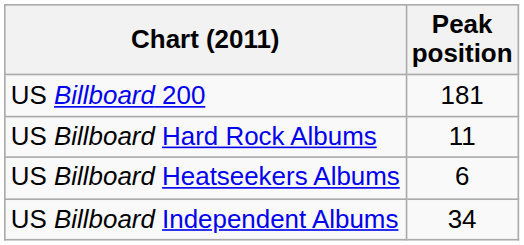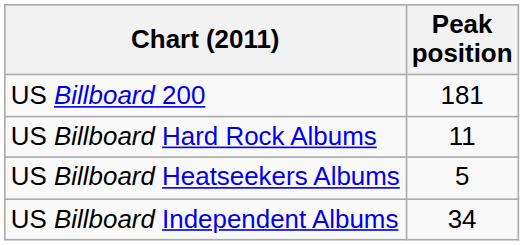 <table class="wikitable sortable">
 <tr>
 <th>Chart (2011)</th>
 <th>Peak<br>position</th>
 </tr>
 <tr>
 <td>US <a href='#'><em>Billboard</em> 200</a></td>
 <td style="text-align:center;">181</td>
 </tr>
 <tr>
 <td>US <em>Billboard</em> <a href='#'>Hard Rock Albums</a></td>
 <td style="text-align:center;">11</td>
 </tr>
 <tr>
 <td>US <em>Billboard</em> <a href='#'>Heatseekers Albums</a></td>
-<td style="text-align:center;">6</td>
+<td style="text-align:center;">5</td>
 </tr>
 <tr>
 <td>US <em>Billboard</em> <a href='#'>Independent Albums</a></td>
 <td style="text-align:center;">34</td>
 </tr>
 </table>
